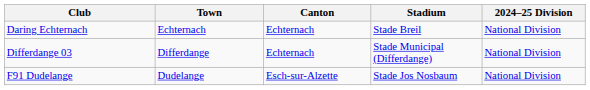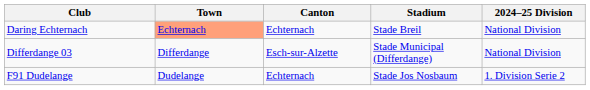 <table class="wikitable">
 <tr>
 <th style="width:300px;">Club</th>
 <th style="width:200px;">Town</th>
 <th style="width:200px;">Canton</th>
 <th style="width:200px;">Stadium</th>
 <th style="width:200px;">2024–25 Division</th>
 </tr>
 <tr>
 <td><a href='#'>Daring Echternach</a></td>
-<td><a href='#'>Echternach</a></td>
+<td style="background: lightsalmon;"><a href='#'>Echternach</a></td>
 <td><a href='#'>Echternach</a></td>
 <td><a href='#'>Stade Breil</a></td>
 <td><a href='#'>National Division</a></td>
 </tr>
 <tr>
 <td><a href='#'>Differdange 03</a></td>
 <td><a href='#'>Differdange</a></td>
-<td><a href='#'>Echternach</a></td>
+<td><a href='#'>Esch-sur-Alzette</a></td>
 <td><a href='#'>Stade Municipal (Differdange)</a></td>
 <td><a href='#'>National Division</a></td>
 </tr>
 <tr>
 <td><a href='#'>F91 Dudelange</a></td>
 <td><a href='#'>Dudelange</a></td>
-<td><a href='#'>Esch-sur-Alzette</a></td>
+<td><a href='#'>Echternach</a></td>
 <td><a href='#'>Stade Jos Nosbaum</a></td>
-<td><a href='#'>National Division</a></td>
+<td><a href='#'>1. Division Serie 2</a></td>
 </tr>
 </table>
